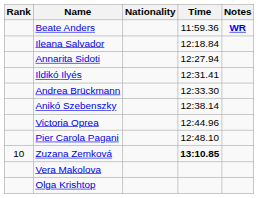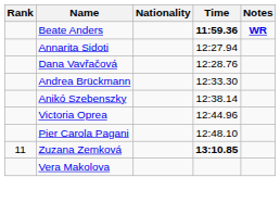 <table class="wikitable sortable" style="text-align:center">
 <tr>
 <th>Rank</th>
 <th>Name</th>
 <th>Nationality</th>
 <th>Time</th>
 <th>Notes</th>
 </tr>
 <tr>
 <td></td>
 <td align="left"><a href='#'>Beate Anders</a></td>
 <td align=left></td>
-<td>11:59.36</td>
+<td><strong>11:59.36</strong></td>
 <td><strong><a href='#'>WR</a></strong></td>
-</tr>
-<tr>
-<td></td>
-<td align="left"><a href='#'>Ileana Salvador</a></td>
-<td align=left></td>
-<td>12:18.84</td>
-<td></td>
 </tr>
 <tr>
 <td></td>
 <td align="left"><a href='#'>Annarita Sidoti</a></td>
 <td align=left></td>
 <td>12:27.94</td>
 <td></td>
 </tr>
 <tr>
 <td></td>
-<td align="left"><a href='#'>Ildikó Ilyés</a></td>
+<td align="left"><a href='#'>Dana Vavřačová</a></td>
 <td align=left></td>
-<td>12:31.41</td>
+<td>12:28.76</td>
 <td></td>
 </tr>
 <tr>
 <td></td>
 <td align="left"><a href='#'>Andrea Brückmann</a></td>
 <td align=left></td>
 <td>12:33.30</td>
 <td></td>
 </tr>
 <tr>
 <td></td>
 <td align="left"><a href='#'>Anikó Szebenszky</a></td>
 <td align=left></td>
 <td>12:38.14</td>
 <td></td>
 </tr>
 <tr>
 <td></td>
 <td align="left"><a href='#'>Victoria Oprea</a></td>
 <td align=left></td>
 <td>12:44.96</td>
 <td></td>
 </tr>
 <tr>
 <td></td>
 <td align="left"><a href='#'>Pier Carola Pagani</a></td>
 <td align=left></td>
 <td>12:48.10</td>
 <td></td>
 </tr>
 <tr>
-<td>10</td>
+<td>11</td>
 <td align="left"><a href='#'>Zuzana Zemková</a></td>
 <td align=left></td>
 <td><strong>13:10.85</strong></td>
 <td></td>
 </tr>
 <tr>
 <td></td>
 <td align="left"><a href='#'>Vera Makolova</a></td>
 <td align=left></td>
 <td></td>
 <td></td>
 </tr>
-<tr>
-<td></td>
-<td align="left"><a href='#'>Olga Krishtop</a></td>
-<td align=left></td>
-<td></td>
-<td></td>
-</tr>
 </table>
